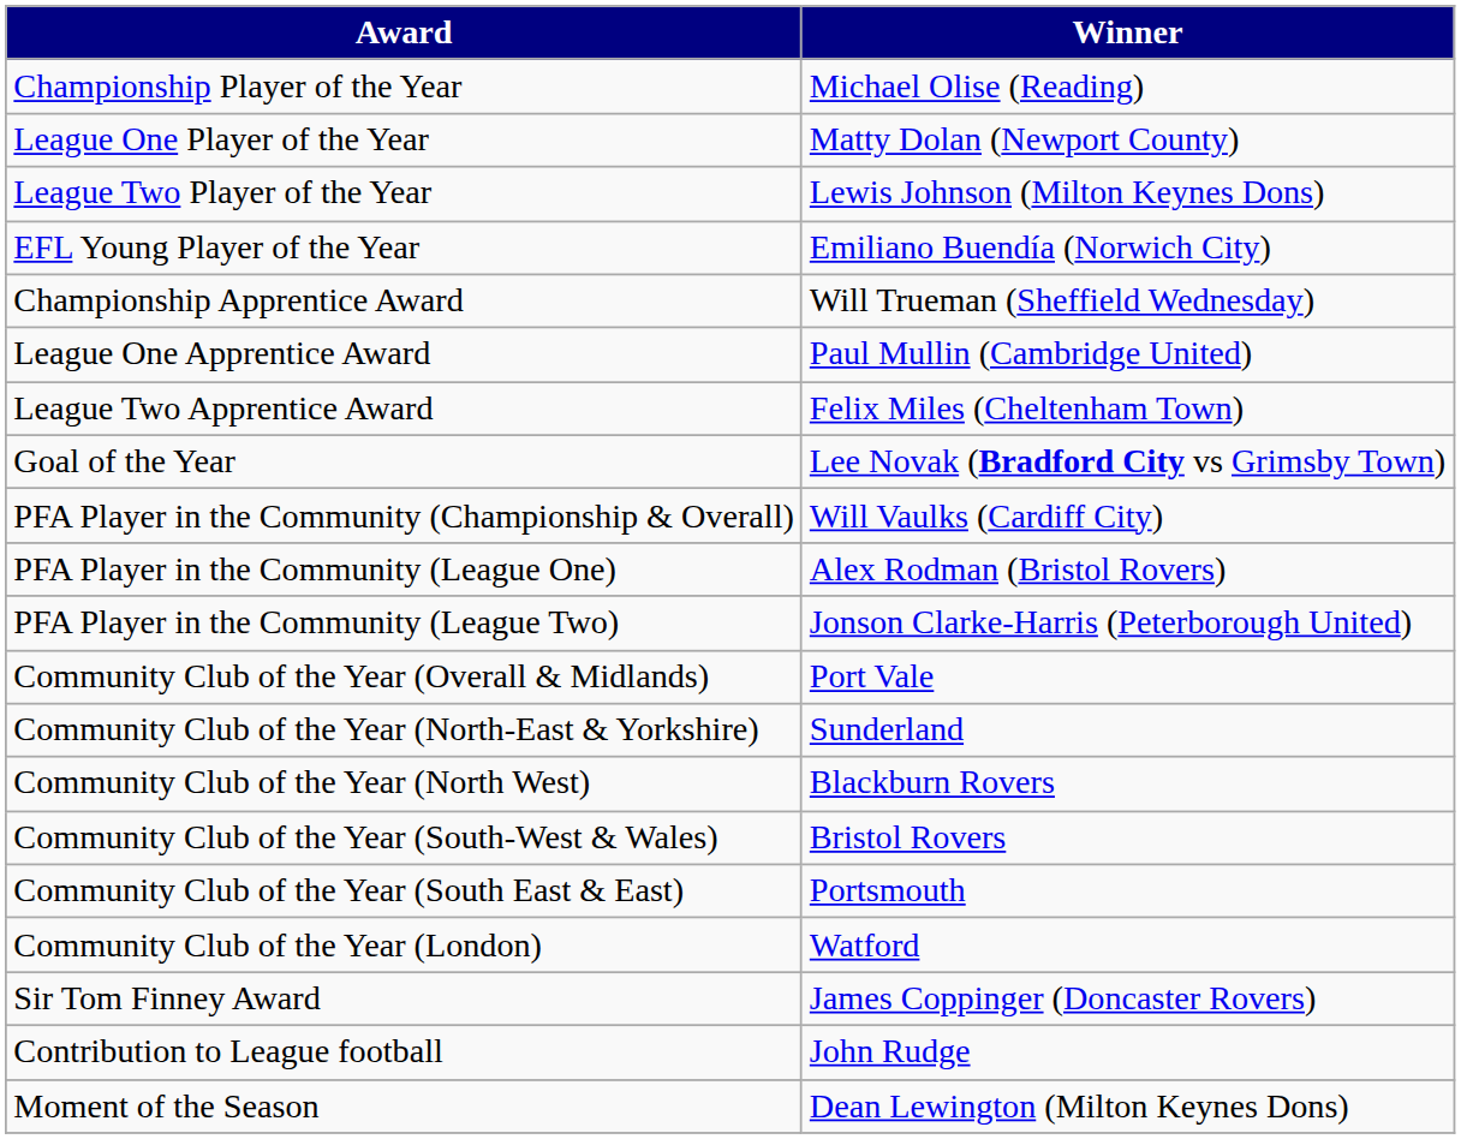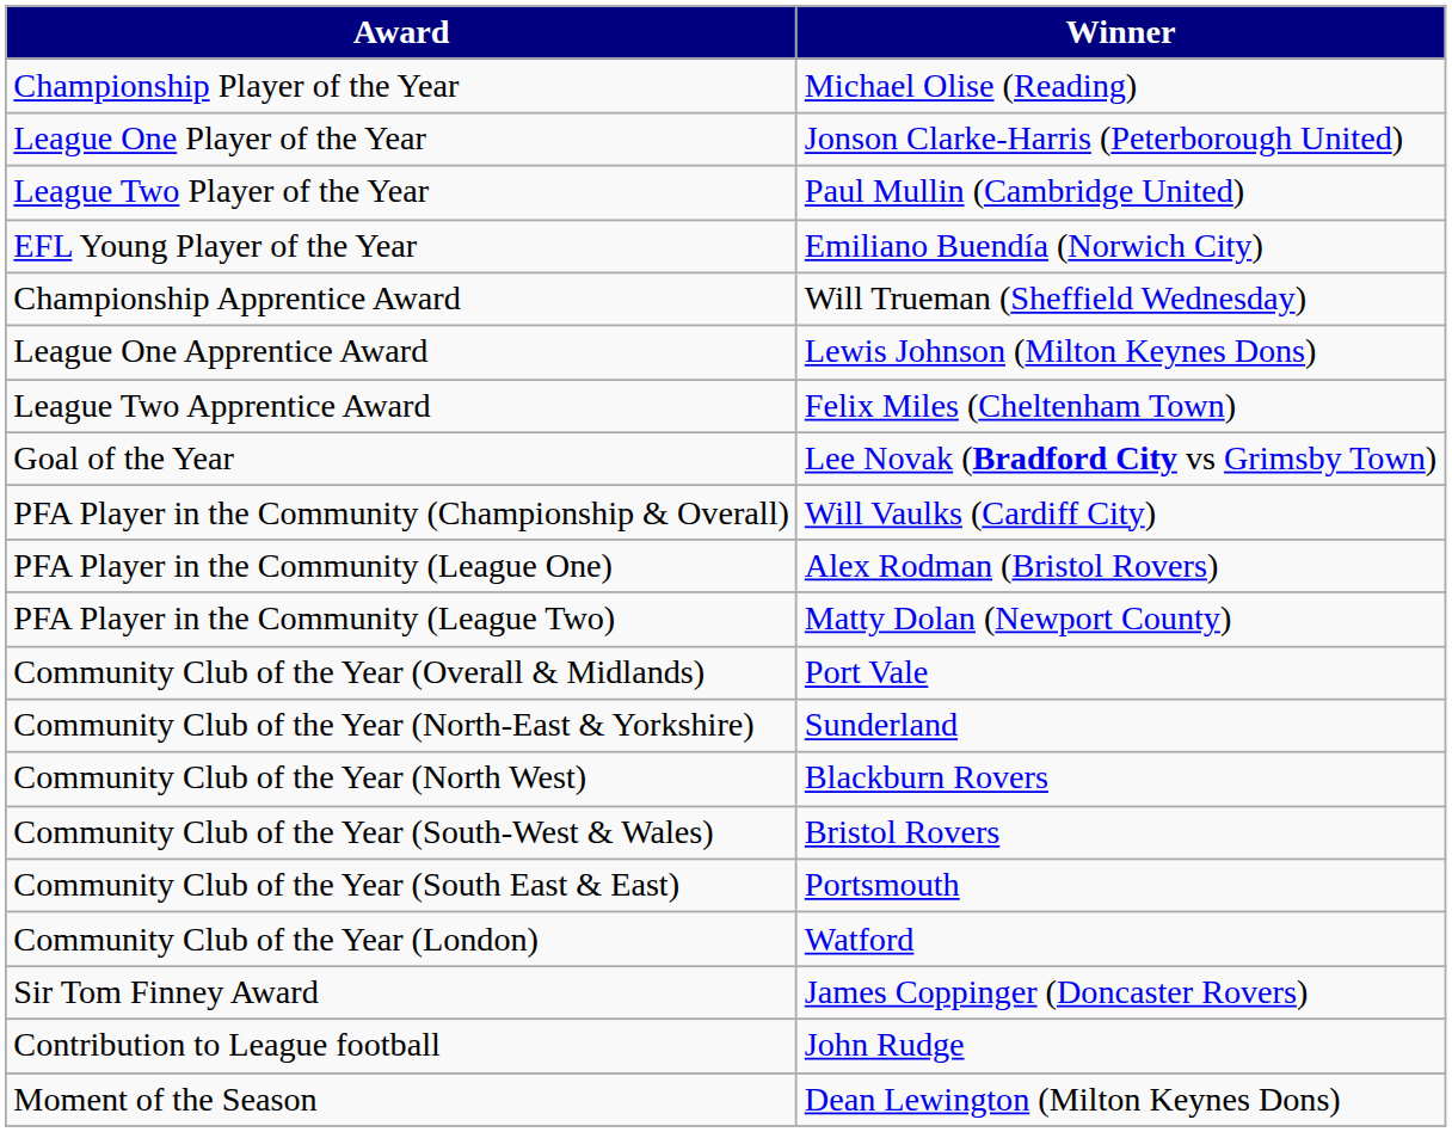 <table class="wikitable">
 <tr>
 <th style="background-color: navy; color: white;">Award</th>
 <th style="background-color: navy; color: white;">Winner</th>
 </tr>
 <tr>
 <td><a href='#'>Championship</a> Player of the Year</td>
 <td><a href='#'>Michael Olise</a> (<a href='#'>Reading</a>)</td>
 </tr>
 <tr>
 <td><a href='#'>League One</a> Player of the Year</td>
-<td><a href='#'>Matty Dolan</a> (<a href='#'>Newport County</a>)</td>
+<td><a href='#'>Jonson Clarke-Harris</a> (<a href='#'>Peterborough United</a>)</td>
 </tr>
 <tr>
 <td><a href='#'>League Two</a> Player of the Year</td>
-<td><a href='#'>Lewis Johnson</a> (<a href='#'>Milton Keynes Dons</a>)</td>
+<td><a href='#'>Paul Mullin</a> (<a href='#'>Cambridge United</a>)</td>
 </tr>
 <tr>
 <td><a href='#'>EFL</a> Young Player of the Year</td>
 <td><a href='#'>Emiliano Buendía</a> (<a href='#'>Norwich City</a>)</td>
 </tr>
 <tr>
 <td>Championship Apprentice Award</td>
 <td>Will Trueman (<a href='#'>Sheffield Wednesday</a>)</td>
 </tr>
 <tr>
 <td>League One Apprentice Award</td>
-<td><a href='#'>Paul Mullin</a> (<a href='#'>Cambridge United</a>)</td>
+<td><a href='#'>Lewis Johnson</a> (<a href='#'>Milton Keynes Dons</a>)</td>
 </tr>
 <tr>
 <td>League Two Apprentice Award</td>
 <td><a href='#'>Felix Miles</a> (<a href='#'>Cheltenham Town</a>)</td>
 </tr>
 <tr>
 <td>Goal of the Year</td>
 <td><a href='#'>Lee Novak</a> (<strong><a href='#'>Bradford City</a></strong> vs <a href='#'>Grimsby Town</a>)</td>
 </tr>
 <tr>
 <td>PFA Player in the Community (Championship & Overall)</td>
 <td><a href='#'>Will Vaulks</a> (<a href='#'>Cardiff City</a>)</td>
 </tr>
 <tr>
 <td>PFA Player in the Community (League One)</td>
 <td><a href='#'>Alex Rodman</a> (<a href='#'>Bristol Rovers</a>)</td>
 </tr>
 <tr>
 <td>PFA Player in the Community (League Two)</td>
-<td><a href='#'>Jonson Clarke-Harris</a> (<a href='#'>Peterborough United</a>)</td>
+<td><a href='#'>Matty Dolan</a> (<a href='#'>Newport County</a>)</td>
 </tr>
 <tr>
 <td>Community Club of the Year (Overall & Midlands)</td>
 <td><a href='#'>Port Vale</a></td>
 </tr>
 <tr>
 <td>Community Club of the Year (North-East & Yorkshire)</td>
 <td><a href='#'>Sunderland</a></td>
 </tr>
 <tr>
 <td>Community Club of the Year (North West)</td>
 <td><a href='#'>Blackburn Rovers</a></td>
 </tr>
 <tr>
 <td>Community Club of the Year (South-West & Wales)</td>
 <td><a href='#'>Bristol Rovers</a></td>
 </tr>
 <tr>
 <td>Community Club of the Year (South East & East)</td>
 <td><a href='#'>Portsmouth</a></td>
 </tr>
 <tr>
 <td>Community Club of the Year (London)</td>
 <td><a href='#'>Watford</a></td>
 </tr>
 <tr>
 <td>Sir Tom Finney Award</td>
 <td><a href='#'>James Coppinger</a> (<a href='#'>Doncaster Rovers</a>)</td>
 </tr>
 <tr>
 <td>Contribution to League football</td>
 <td><a href='#'>John Rudge</a></td>
 </tr>
 <tr>
 <td>Moment of the Season</td>
 <td><a href='#'>Dean Lewington</a> (Milton Keynes Dons)</td>
 </tr>
 </table>
